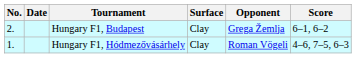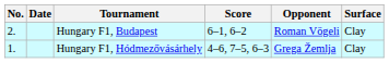 <table class="sortable wikitable">
 <tr>
 <th>No.</th>
 <th>Date</th>
 <th>Tournament</th>
+<th class="unsortable">Score</th>
+<th>Opponent</th>
 <th>Surface</th>
-<th>Opponent</th>
-<th class="unsortable">Score</th>
 </tr>
 <tr style="background:#cffcff;">
 <td>2.</td>
 <td></td>
 <td>Hungary F1, <a href='#'>Budapest</a></td>
+<td>6–1, 6–2</td>
+<td> <a href='#'>Roman Vögeli</a></td>
 <td>Clay</td>
-<td> <a href='#'>Grega Žemlja</a></td>
-<td>6–1, 6–2</td>
 </tr>
 <tr style="background:#cffcff;">
 <td>1.</td>
 <td></td>
 <td>Hungary F1, <a href='#'>Hódmezővásárhely</a></td>
+<td>4–6, 7–5, 6–3</td>
+<td> <a href='#'>Grega Žemlja</a></td>
 <td>Clay</td>
-<td> <a href='#'>Roman Vögeli</a></td>
-<td>4–6, 7–5, 6–3</td>
 </tr>
 </table>
